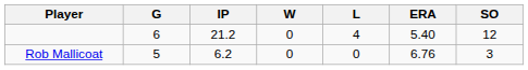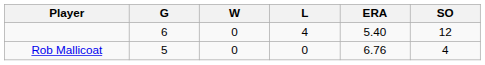 <table class="wikitable sortable">
 <tr>
 <th bgcolor="#DDDDFF" width="16%">Player</th>
 <th bgcolor="#DDDDFF" width="9%">G</th>
-<th bgcolor="#DDDDFF" width="9%">IP</th>
 <th bgcolor="#DDDDFF" width="9%">W</th>
 <th bgcolor="#DDDDFF" width="9%">L</th>
 <th bgcolor="#DDDDFF" width="9%">ERA</th>
 <th bgcolor="#DDDDFF" width="9%">SO</th>
 </tr>
 <tr align="center">
 <td></td>
 <td>6</td>
-<td>21.2</td>
 <td>0</td>
 <td>4</td>
 <td>5.40</td>
 <td>12</td>
 </tr>
 <tr align="center">
 <td><a href='#'>Rob Mallicoat</a></td>
 <td>5</td>
-<td>6.2</td>
 <td>0</td>
 <td>0</td>
 <td>6.76</td>
-<td>3</td>
+<td>4</td>
 </tr>
 </table>
